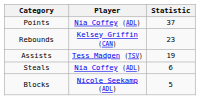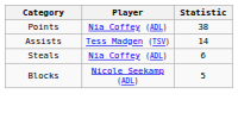 <table class="wikitable" style="width: 35%; text-align:center; font-size:90%">
 <tr>
 <th width=25%>Category</th>
 <th width=30%>Player</th>
 <th width=10%>Statistic</th>
 </tr>
 <tr>
 <td>Points</td>
 <td><a href='#'>Nia Coffey</a> <small>(<a href='#'>ADL</a>)</small></td>
-<td>37</td>
-</tr>
-<tr>
-<td>Rebounds</td>
-<td><a href='#'>Kelsey Griffin</a> <small>(<a href='#'>CAN</a>)</small></td>
-<td>23</td>
+<td>38</td>
 </tr>
 <tr>
 <td>Assists</td>
 <td><a href='#'>Tess Madgen</a> <small>(<a href='#'>TSV</a>)</small></td>
-<td>19</td>
+<td>14</td>
 </tr>
 <tr>
 <td>Steals</td>
 <td><a href='#'>Nia Coffey</a> <small>(<a href='#'>ADL</a>)</small></td>
 <td>6</td>
 </tr>
 <tr>
 <td>Blocks</td>
 <td><a href='#'>Nicole Seekamp</a> <small>(<a href='#'>ADL</a>)</small></td>
 <td rowspan=2>5</td>
 </tr>
 </table>
